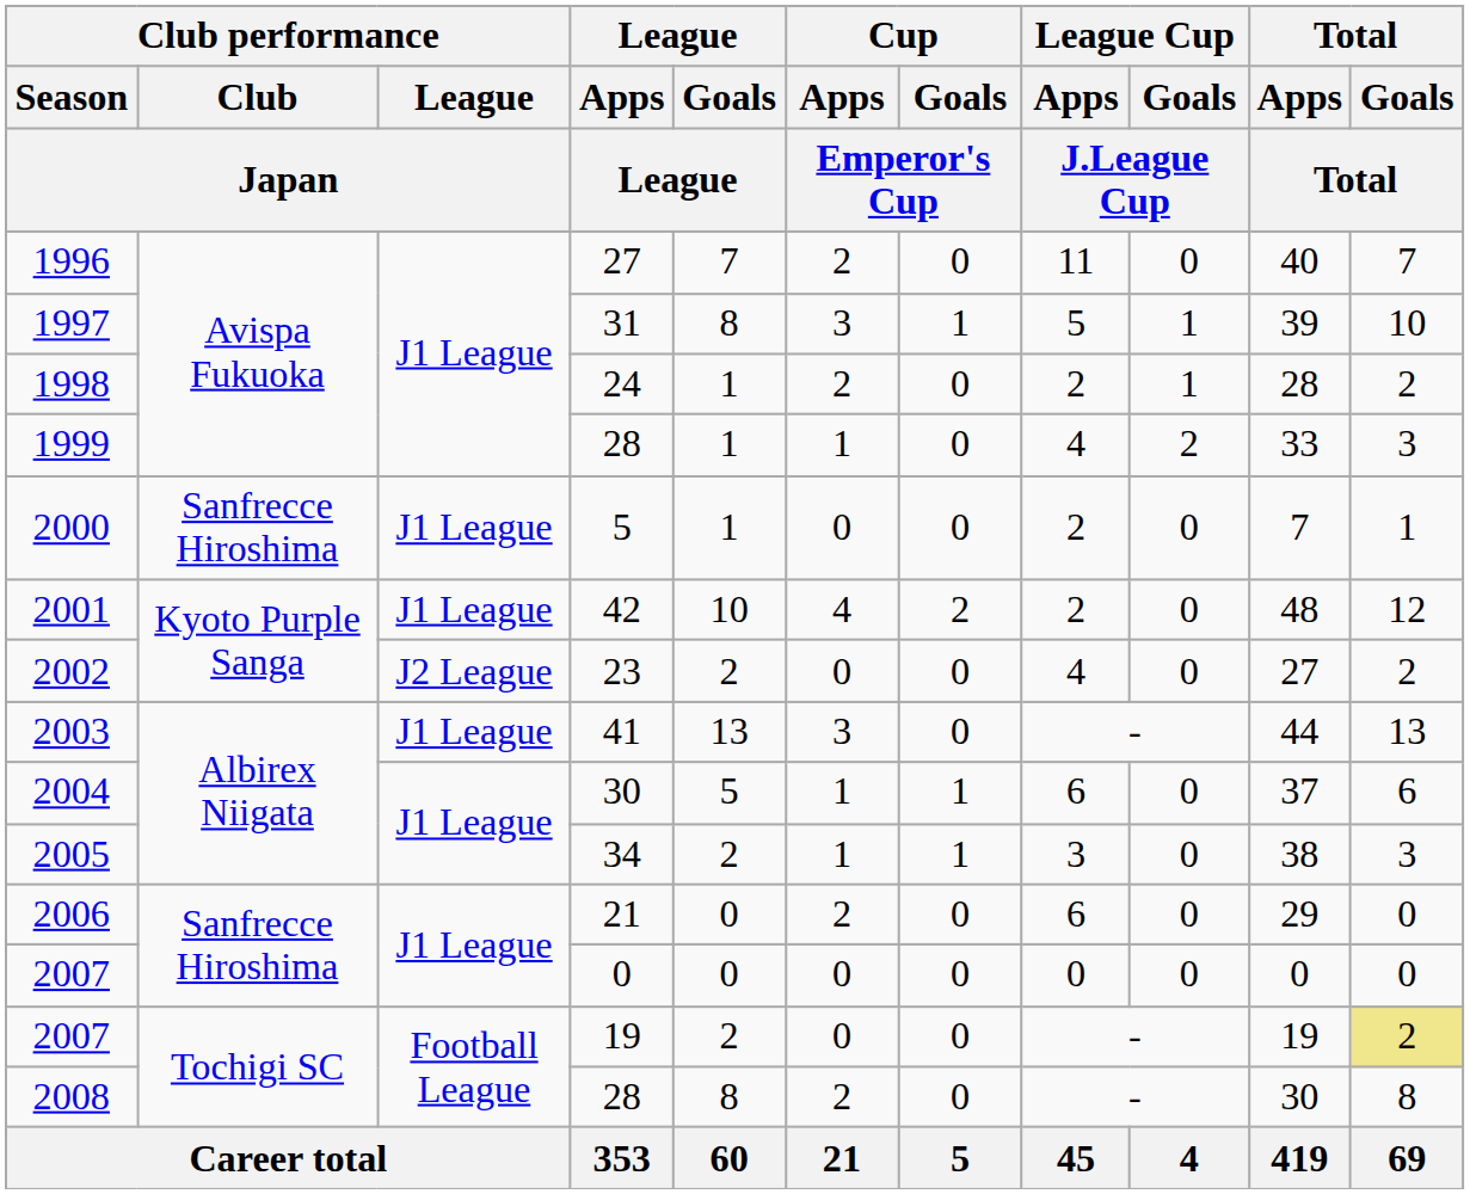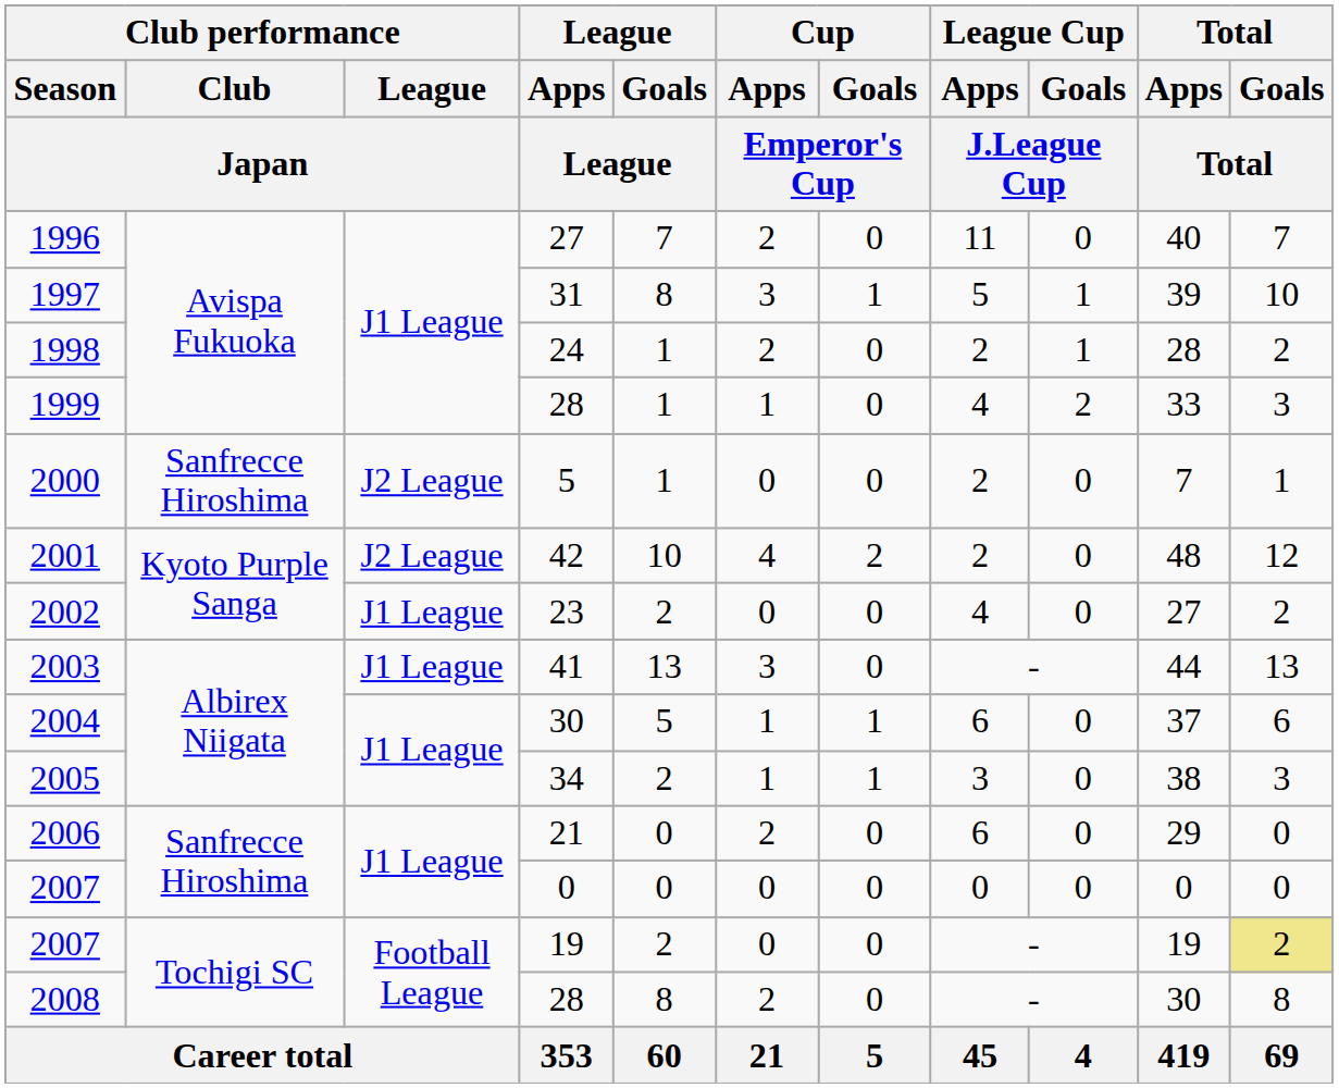 <table class="wikitable" style="text-align:center">
 <tr>
 <th colspan=3>Club performance</th>
 <th colspan=2>League</th>
 <th colspan=2>Cup</th>
 <th colspan=2>League Cup</th>
 <th colspan=2>Total</th>
 </tr>
 <tr>
 <th>Season</th>
 <th>Club</th>
 <th>League</th>
 <th>Apps</th>
 <th>Goals</th>
 <th>Apps</th>
 <th>Goals</th>
 <th>Apps</th>
 <th>Goals</th>
 <th>Apps</th>
 <th>Goals</th>
 </tr>
 <tr>
 <th colspan=3>Japan</th>
 <th colspan=2>League</th>
 <th colspan=2><a href='#'>Emperor's Cup</a></th>
 <th colspan=2><a href='#'>J.League Cup</a></th>
 <th colspan=2>Total</th>
 </tr>
 <tr>
 <td><a href='#'>1996</a></td>
 <td rowspan=4><a href='#'>Avispa Fukuoka</a></td>
 <td rowspan=4><a href='#'>J1 League</a></td>
 <td>27</td>
 <td>7</td>
 <td>2</td>
 <td>0</td>
 <td>11</td>
 <td>0</td>
 <td>40</td>
 <td>7</td>
 </tr>
 <tr>
 <td><a href='#'>1997</a></td>
 <td>31</td>
 <td>8</td>
 <td>3</td>
 <td>1</td>
 <td>5</td>
 <td>1</td>
 <td>39</td>
 <td>10</td>
 </tr>
 <tr>
 <td><a href='#'>1998</a></td>
 <td>24</td>
 <td>1</td>
 <td>2</td>
 <td>0</td>
 <td>2</td>
 <td>1</td>
 <td>28</td>
 <td>2</td>
 </tr>
 <tr>
 <td><a href='#'>1999</a></td>
 <td>28</td>
 <td>1</td>
 <td>1</td>
 <td>0</td>
 <td>4</td>
 <td>2</td>
 <td>33</td>
 <td>3</td>
 </tr>
 <tr>
 <td><a href='#'>2000</a></td>
 <td><a href='#'>Sanfrecce Hiroshima</a></td>
-<td><a href='#'>J1 League</a></td>
+<td><a href='#'>J2 League</a></td>
 <td>5</td>
 <td>1</td>
 <td>0</td>
 <td>0</td>
 <td>2</td>
 <td>0</td>
 <td>7</td>
 <td>1</td>
 </tr>
 <tr>
 <td><a href='#'>2001</a></td>
 <td rowspan=2><a href='#'>Kyoto Purple Sanga</a></td>
-<td><a href='#'>J1 League</a></td>
+<td><a href='#'>J2 League</a></td>
 <td>42</td>
 <td>10</td>
 <td>4</td>
 <td>2</td>
 <td>2</td>
 <td>0</td>
 <td>48</td>
 <td>12</td>
 </tr>
 <tr>
 <td><a href='#'>2002</a></td>
-<td><a href='#'>J2 League</a></td>
+<td><a href='#'>J1 League</a></td>
 <td>23</td>
 <td>2</td>
 <td>0</td>
 <td>0</td>
 <td>4</td>
 <td>0</td>
 <td>27</td>
 <td>2</td>
 </tr>
 <tr>
 <td><a href='#'>2003</a></td>
 <td rowspan=3><a href='#'>Albirex Niigata</a></td>
 <td><a href='#'>J1 League</a></td>
 <td>41</td>
 <td>13</td>
 <td>3</td>
 <td>0</td>
 <td colspan=2>-</td>
 <td>44</td>
 <td>13</td>
 </tr>
 <tr>
 <td><a href='#'>2004</a></td>
 <td rowspan=2><a href='#'>J1 League</a></td>
 <td>30</td>
 <td>5</td>
 <td>1</td>
 <td>1</td>
 <td>6</td>
 <td>0</td>
 <td>37</td>
 <td>6</td>
 </tr>
 <tr>
 <td><a href='#'>2005</a></td>
 <td>34</td>
 <td>2</td>
 <td>1</td>
 <td>1</td>
 <td>3</td>
 <td>0</td>
 <td>38</td>
 <td>3</td>
 </tr>
 <tr>
 <td><a href='#'>2006</a></td>
 <td rowspan=2><a href='#'>Sanfrecce Hiroshima</a></td>
 <td rowspan=2><a href='#'>J1 League</a></td>
 <td>21</td>
 <td>0</td>
 <td>2</td>
 <td>0</td>
 <td>6</td>
 <td>0</td>
 <td>29</td>
 <td>0</td>
 </tr>
 <tr>
 <td><a href='#'>2007</a></td>
 <td>0</td>
 <td>0</td>
 <td>0</td>
 <td>0</td>
 <td>0</td>
 <td>0</td>
 <td>0</td>
 <td>0</td>
 </tr>
 <tr>
 <td><a href='#'>2007</a></td>
 <td rowspan=2><a href='#'>Tochigi SC</a></td>
 <td rowspan=2><a href='#'>Football League</a></td>
 <td>19</td>
 <td>2</td>
 <td>0</td>
 <td>0</td>
 <td colspan=2>-</td>
 <td>19</td>
 <td style="background: khaki;">2</td>
 </tr>
 <tr>
 <td><a href='#'>2008</a></td>
 <td>28</td>
 <td>8</td>
 <td>2</td>
 <td>0</td>
 <td colspan="2">-</td>
 <td>30</td>
 <td>8</td>
 </tr>
 <tr>
 <th colspan=3>Career total</th>
 <th>353</th>
 <th>60</th>
 <th>21</th>
 <th>5</th>
 <th>45</th>
 <th>4</th>
 <th>419</th>
 <th>69</th>
 </tr>
 </table>
